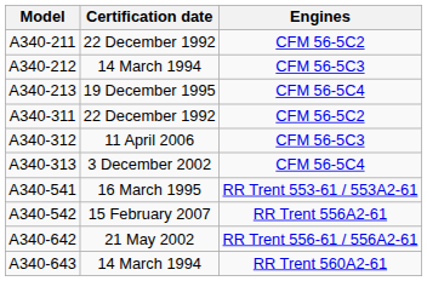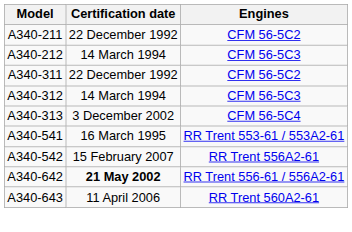 <table class="wikitable sortable sticky-header" style="text-align: center;">
 <tr>
 <th>Model</th>
 <th>Certification date</th>
 <th>Engines</th>
 </tr>
 <tr>
 <td>A340-211</td>
 <td>22 December 1992</td>
 <td><a href='#'>CFM 56-5C2</a></td>
 </tr>
 <tr>
 <td>A340-212</td>
 <td>14 March 1994</td>
 <td><a href='#'>CFM 56-5C3</a></td>
 </tr>
 <tr>
-<td>A340-213</td>
-<td>19 December 1995</td>
-<td><a href='#'>CFM 56-5C4</a></td>
-</tr>
-<tr>
 <td>A340-311</td>
 <td>22 December 1992</td>
 <td><a href='#'>CFM 56-5C2</a></td>
 </tr>
 <tr>
 <td>A340-312</td>
-<td>11 April 2006</td>
+<td>14 March 1994</td>
 <td><a href='#'>CFM 56-5C3</a></td>
 </tr>
 <tr>
 <td>A340-313</td>
 <td>3 December 2002</td>
 <td><a href='#'>CFM 56-5C4</a></td>
 </tr>
 <tr>
 <td>A340-541</td>
 <td>16 March 1995</td>
 <td><a href='#'>RR Trent 553-61 / 553A2-61</a></td>
 </tr>
 <tr>
 <td>A340-542</td>
 <td>15 February 2007</td>
 <td><a href='#'>RR Trent 556A2-61</a></td>
 </tr>
 <tr>
 <td>A340-642</td>
-<td>21 May 2002</td>
+<td><strong>21 May 2002</strong></td>
 <td><a href='#'>RR Trent 556-61 / 556A2-61</a></td>
 </tr>
 <tr>
 <td>A340-643</td>
-<td>14 March 1994</td>
+<td>11 April 2006</td>
 <td><a href='#'>RR Trent 560A2-61</a></td>
 </tr>
 </table>
